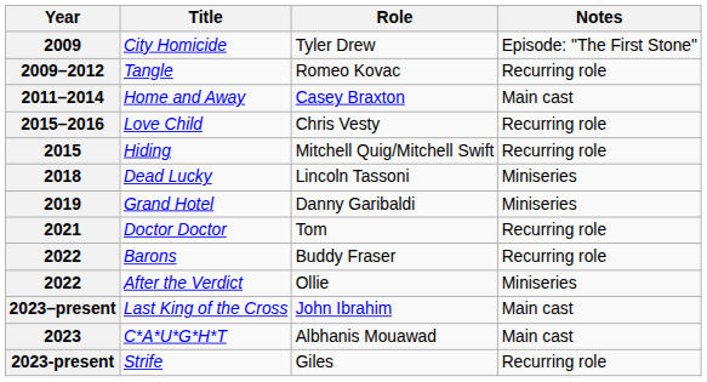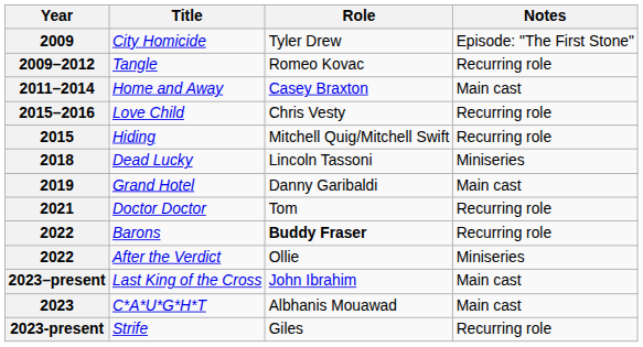 <table class="wikitable plainrowheaders sortable">
 <tr>
 <th scope="col">Year</th>
 <th scope="col">Title</th>
 <th scope="col">Role</th>
 <th scope="col" class="unsortable">Notes</th>
 </tr>
 <tr>
 <th scope="row">2009</th>
 <td><em><a href='#'>City Homicide</a></em></td>
 <td>Tyler Drew</td>
 <td>Episode: "The First Stone"</td>
 </tr>
 <tr>
 <th scope="row">2009–2012</th>
 <td><em><a href='#'>Tangle</a></em></td>
 <td>Romeo Kovac</td>
 <td>Recurring role</td>
 </tr>
 <tr>
 <th scope="row">2011–2014</th>
 <td><em><a href='#'>Home and Away</a></em></td>
 <td><a href='#'>Casey Braxton</a></td>
 <td>Main cast</td>
 </tr>
 <tr>
 <th scope="row">2015–2016</th>
 <td><em><a href='#'>Love Child</a></em></td>
 <td>Chris Vesty</td>
 <td>Recurring role</td>
 </tr>
 <tr>
 <th scope="row">2015</th>
 <td><em><a href='#'>Hiding</a></em></td>
 <td>Mitchell Quig/Mitchell Swift</td>
 <td>Recurring role</td>
 </tr>
 <tr>
 <th scope="row">2018</th>
 <td><em><a href='#'>Dead Lucky</a></em></td>
 <td>Lincoln Tassoni</td>
 <td>Miniseries</td>
 </tr>
 <tr>
 <th scope="row">2019</th>
 <td><em><a href='#'>Grand Hotel</a></em></td>
 <td>Danny Garibaldi</td>
-<td>Miniseries</td>
+<td>Main cast</td>
 </tr>
 <tr>
 <th scope="row">2021</th>
 <td><em><a href='#'>Doctor Doctor</a></em></td>
 <td>Tom</td>
 <td>Recurring role</td>
 </tr>
 <tr>
 <th scope="row">2022</th>
 <td><em><a href='#'>Barons</a></em></td>
-<td>Buddy Fraser</td>
+<td><strong>Buddy Fraser</strong></td>
 <td>Recurring role</td>
 </tr>
 <tr>
 <th scope="row">2022</th>
 <td><em><a href='#'>After the Verdict</a></em></td>
 <td>Ollie</td>
 <td>Miniseries</td>
 </tr>
 <tr>
 <th scope="row">2023–present</th>
 <td><em><a href='#'>Last King of the Cross</a></em></td>
 <td><a href='#'>John Ibrahim</a></td>
 <td>Main cast</td>
 </tr>
 <tr>
 <th scope="row">2023</th>
 <td><em><a href='#'>C*A*U*G*H*T</a></em></td>
 <td>Albhanis Mouawad</td>
 <td>Main cast</td>
 </tr>
 <tr>
 <th scope="row">2023-present</th>
 <td><em><a href='#'>Strife</a></em></td>
 <td>Giles</td>
 <td>Recurring role</td>
 </tr>
 </table>
